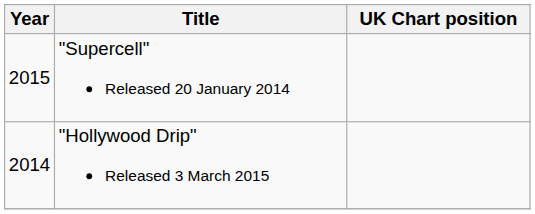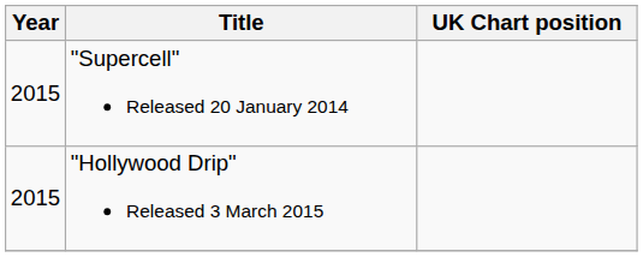 <table class="wikitable">
 <tr>
 <th style="width:18px;">Year</th>
 <th style="width:245px;">Title</th>
 <th style="width:150px;">UK Chart position</th>
 </tr>
 <tr>
 <td>2015</td>
 <td>"Supercell"<br><ul><li><small>Released 20 January 2014</small></li></ul></td>
 <td style="text-align:center;"></td>
 </tr>
 <tr>
-<td>2014</td>
+<td>2015</td>
 <td>"Hollywood Drip"<br><ul><li><small>Released 3 March 2015</small></li></ul></td>
 <td style="text-align:center;"></td>
 </tr>
 <tr>
 </tr>
 </table>
